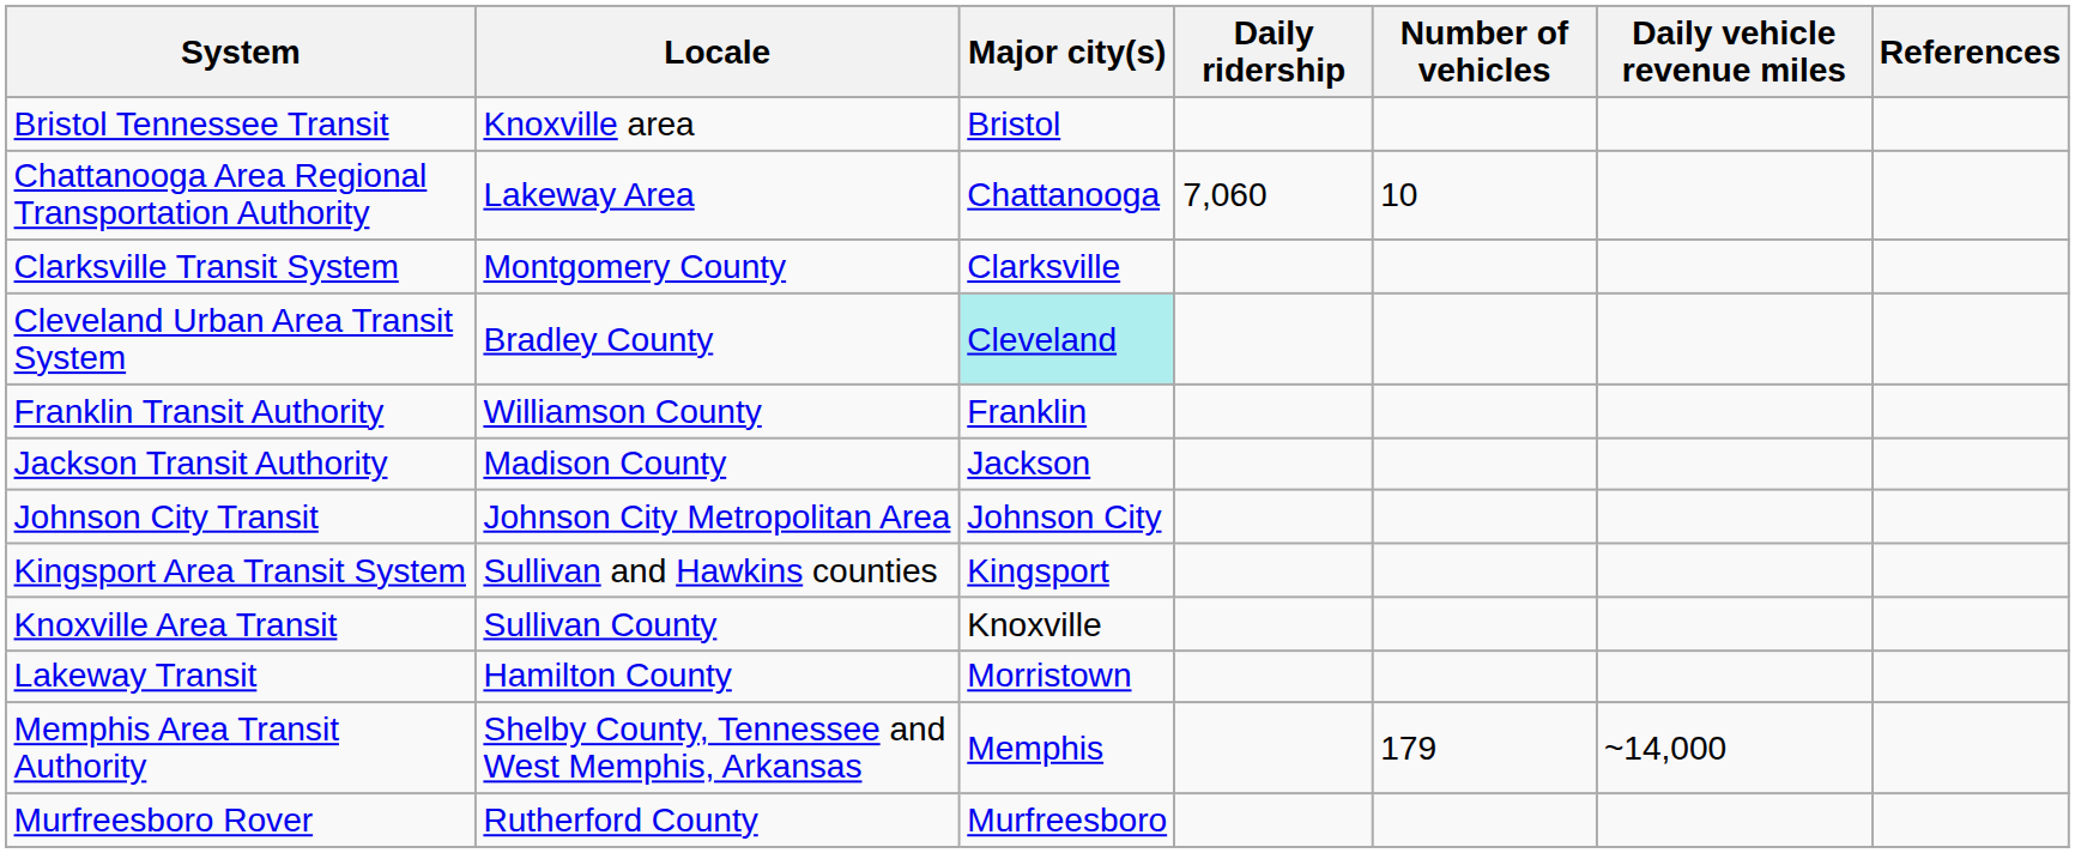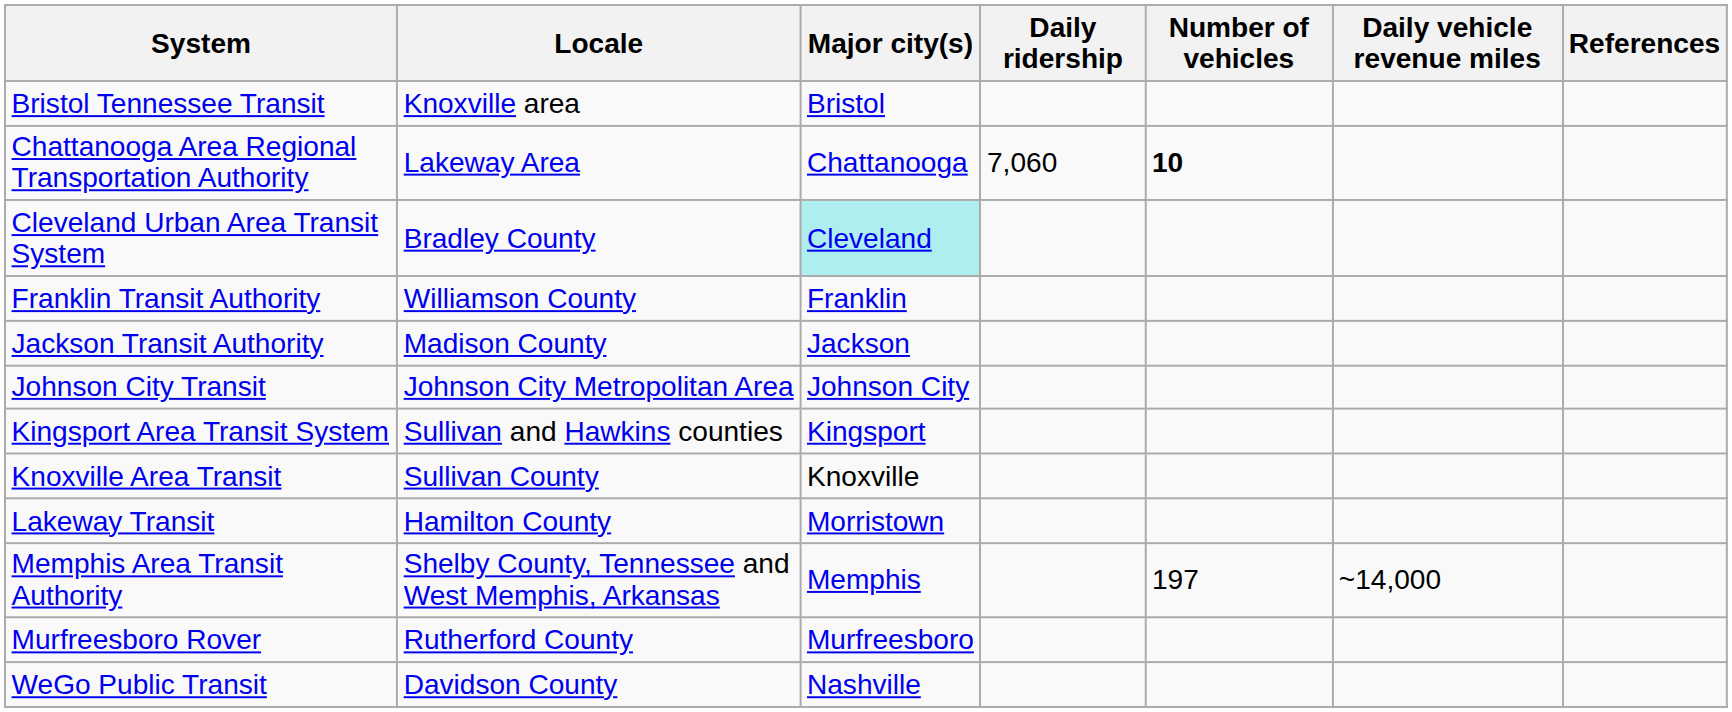 <table class="wikitable sortable" style="font-size: 90%; width: 100%">
 <tr>
 <th>System</th>
 <th>Locale</th>
 <th>Major city(s)</th>
 <th>Daily ridership</th>
 <th>Number of vehicles</th>
 <th>Daily vehicle revenue miles</th>
 <th>References</th>
 </tr>
 <tr>
 <td><a href='#'>Bristol Tennessee Transit</a></td>
 <td><a href='#'>Knoxville</a> area</td>
 <td><a href='#'>Bristol</a></td>
 <td></td>
 <td></td>
 <td></td>
 <td></td>
 </tr>
 <tr>
 <td><a href='#'>Chattanooga Area Regional Transportation Authority</a></td>
 <td><a href='#'>Lakeway Area</a></td>
 <td><a href='#'>Chattanooga</a></td>
 <td>7,060</td>
-<td>10</td>
-<td></td>
-<td></td>
-</tr>
-<tr>
-<td><a href='#'>Clarksville Transit System</a></td>
-<td><a href='#'>Montgomery County</a></td>
-<td><a href='#'>Clarksville</a></td>
-<td></td>
-<td></td>
+<td><strong>10</strong></td>
 <td></td>
 <td></td>
 </tr>
 <tr>
 <td><a href='#'>Cleveland Urban Area Transit System</a></td>
 <td><a href='#'>Bradley County</a></td>
 <td style="background: paleturquoise;"><a href='#'>Cleveland</a></td>
 <td></td>
 <td></td>
 <td></td>
 <td></td>
 </tr>
 <tr>
 <td><a href='#'>Franklin Transit Authority</a></td>
 <td><a href='#'>Williamson County</a></td>
 <td><a href='#'>Franklin</a></td>
 <td></td>
 <td></td>
 <td></td>
 <td></td>
 </tr>
 <tr>
 <td><a href='#'>Jackson Transit Authority</a></td>
 <td><a href='#'>Madison County</a></td>
 <td><a href='#'>Jackson</a></td>
 <td></td>
 <td></td>
 <td></td>
 <td></td>
 </tr>
 <tr>
 <td><a href='#'>Johnson City Transit</a></td>
 <td><a href='#'>Johnson City Metropolitan Area</a></td>
 <td><a href='#'>Johnson City</a></td>
 <td></td>
 <td></td>
 <td></td>
 <td></td>
 </tr>
 <tr>
 <td><a href='#'>Kingsport Area Transit System</a></td>
 <td><a href='#'>Sullivan</a> and <a href='#'>Hawkins</a> counties</td>
 <td><a href='#'>Kingsport</a></td>
 <td></td>
 <td></td>
 <td></td>
 <td></td>
 </tr>
 <tr>
 <td><a href='#'>Knoxville Area Transit</a></td>
 <td><a href='#'>Sullivan County</a></td>
 <td>Knoxville</td>
 <td></td>
 <td></td>
 <td></td>
 <td></td>
 </tr>
 <tr>
 <td><a href='#'>Lakeway Transit</a></td>
 <td><a href='#'>Hamilton County</a></td>
 <td><a href='#'>Morristown</a></td>
 <td></td>
 <td></td>
 <td></td>
 <td></td>
 </tr>
 <tr>
 <td><a href='#'>Memphis Area Transit Authority</a></td>
 <td><a href='#'>Shelby County, Tennessee</a> and <a href='#'>West Memphis, Arkansas</a></td>
 <td><a href='#'>Memphis</a></td>
 <td></td>
-<td>179</td>
+<td>197</td>
 <td>~14,000</td>
 <td></td>
 </tr>
 <tr>
 <td><a href='#'>Murfreesboro Rover</a></td>
 <td><a href='#'>Rutherford County</a></td>
 <td><a href='#'>Murfreesboro</a></td>
 <td></td>
 <td></td>
 <td></td>
 <td></td>
 </tr>
+<tr>
+<td><a href='#'>WeGo Public Transit</a></td>
+<td><a href='#'>Davidson County</a></td>
+<td><a href='#'>Nashville</a></td>
+<td></td>
+<td></td>
+<td></td>
+<td></td>
+</tr>
 </table>
